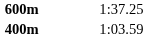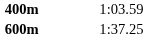 <table>
 <tr>
 <th width=100></th>
 <th width=100></th>
 <th width=200></th>
 </tr>
 <tr>
+<td><strong>400m</strong></td>
+<td>1:03.59</td>
+<td></td>
+</tr>
+<tr>
 <td><strong>600m</strong></td>
 <td>1:37.25</td>
 <td></td>
 </tr>
 <tr>
-<td><strong>400m</strong></td>
-<td>1:03.59</td>
-<td></td>
-</tr>
-<tr>
 </tr>
 </table>
